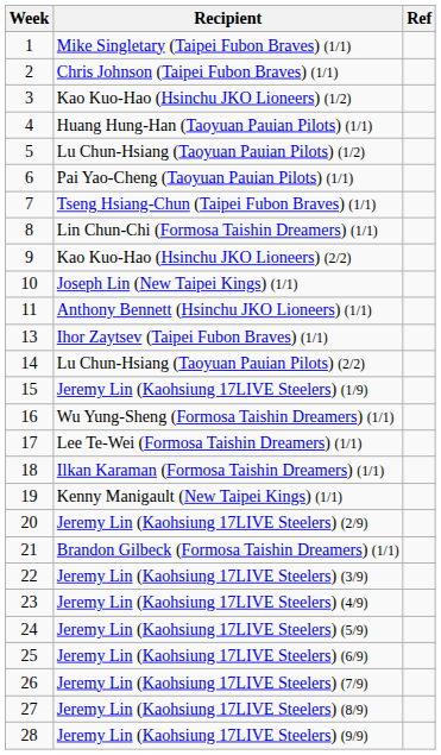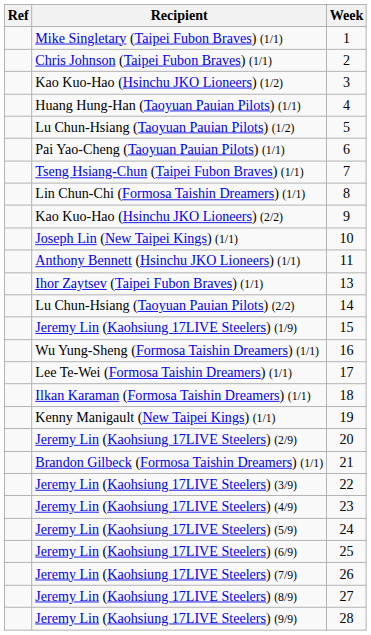 <table class="wikitable sortable" style="text-align:left;">
 <tr>
+<th class=unsortable>Ref</th>
+<th>Recipient</th>
 <th>Week</th>
-<th>Recipient</th>
-<th class=unsortable>Ref</th>
 </tr>
 <tr>
+<td style="text-align:center;"></td>
+<td><a href='#'>Mike Singletary</a> (<a href='#'>Taipei Fubon Braves</a>) <small>(1/1)</small></td>
 <td style="text-align:center;">1</td>
-<td><a href='#'>Mike Singletary</a> (<a href='#'>Taipei Fubon Braves</a>) <small>(1/1)</small></td>
-<td style="text-align:center;"></td>
 </tr>
 <tr>
+<td style="text-align:center;"></td>
+<td><a href='#'>Chris Johnson</a> (<a href='#'>Taipei Fubon Braves</a>) <small>(1/1)</small></td>
 <td style="text-align:center;">2</td>
-<td><a href='#'>Chris Johnson</a> (<a href='#'>Taipei Fubon Braves</a>) <small>(1/1)</small></td>
-<td style="text-align:center;"></td>
 </tr>
 <tr>
+<td style="text-align:center;"></td>
+<td>Kao Kuo-Hao (<a href='#'>Hsinchu JKO Lioneers</a>) <small>(1/2)</small></td>
 <td style="text-align:center;">3</td>
-<td>Kao Kuo-Hao (<a href='#'>Hsinchu JKO Lioneers</a>) <small>(1/2)</small></td>
-<td style="text-align:center;"></td>
 </tr>
 <tr>
+<td style="text-align:center;"></td>
+<td>Huang Hung-Han (<a href='#'>Taoyuan Pauian Pilots</a>) <small>(1/1)</small></td>
 <td style="text-align:center;">4</td>
-<td>Huang Hung-Han (<a href='#'>Taoyuan Pauian Pilots</a>) <small>(1/1)</small></td>
-<td style="text-align:center;"></td>
 </tr>
 <tr>
+<td style="text-align:center;"></td>
+<td>Lu Chun-Hsiang (<a href='#'>Taoyuan Pauian Pilots</a>) <small>(1/2)</small></td>
 <td style="text-align:center;">5</td>
-<td>Lu Chun-Hsiang (<a href='#'>Taoyuan Pauian Pilots</a>) <small>(1/2)</small></td>
-<td style="text-align:center;"></td>
 </tr>
 <tr>
+<td style="text-align:center;"></td>
+<td>Pai Yao-Cheng (<a href='#'>Taoyuan Pauian Pilots</a>) <small>(1/1)</small></td>
 <td style="text-align:center;">6</td>
-<td>Pai Yao-Cheng (<a href='#'>Taoyuan Pauian Pilots</a>) <small>(1/1)</small></td>
-<td style="text-align:center;"></td>
 </tr>
 <tr>
+<td style="text-align:center;"></td>
+<td><a href='#'>Tseng Hsiang-Chun</a> (<a href='#'>Taipei Fubon Braves</a>) <small>(1/1)</small></td>
 <td style="text-align:center;">7</td>
-<td><a href='#'>Tseng Hsiang-Chun</a> (<a href='#'>Taipei Fubon Braves</a>) <small>(1/1)</small></td>
-<td style="text-align:center;"></td>
 </tr>
 <tr>
+<td style="text-align:center;"></td>
+<td>Lin Chun-Chi (<a href='#'>Formosa Taishin Dreamers</a>) <small>(1/1)</small></td>
 <td style="text-align:center;">8</td>
-<td>Lin Chun-Chi (<a href='#'>Formosa Taishin Dreamers</a>) <small>(1/1)</small></td>
-<td style="text-align:center;"></td>
 </tr>
 <tr>
+<td style="text-align:center;"></td>
+<td>Kao Kuo-Hao (<a href='#'>Hsinchu JKO Lioneers</a>) <small>(2/2)</small></td>
 <td style="text-align:center;">9</td>
-<td>Kao Kuo-Hao (<a href='#'>Hsinchu JKO Lioneers</a>) <small>(2/2)</small></td>
-<td style="text-align:center;"></td>
 </tr>
 <tr>
+<td style="text-align:center;"></td>
+<td><a href='#'>Joseph Lin</a> (<a href='#'>New Taipei Kings</a>) <small>(1/1)</small></td>
 <td style="text-align:center;">10</td>
-<td><a href='#'>Joseph Lin</a> (<a href='#'>New Taipei Kings</a>) <small>(1/1)</small></td>
-<td style="text-align:center;"></td>
 </tr>
 <tr>
+<td style="text-align:center;"></td>
+<td><a href='#'>Anthony Bennett</a> (<a href='#'>Hsinchu JKO Lioneers</a>) <small>(1/1)</small></td>
 <td style="text-align:center;">11</td>
-<td><a href='#'>Anthony Bennett</a> (<a href='#'>Hsinchu JKO Lioneers</a>) <small>(1/1)</small></td>
-<td style="text-align:center;"></td>
 </tr>
 <tr>
+<td style="text-align:center;"></td>
+<td><a href='#'>Ihor Zaytsev</a> (<a href='#'>Taipei Fubon Braves</a>) <small>(1/1)</small></td>
 <td style="text-align:center;">13</td>
-<td><a href='#'>Ihor Zaytsev</a> (<a href='#'>Taipei Fubon Braves</a>) <small>(1/1)</small></td>
-<td style="text-align:center;"></td>
 </tr>
 <tr>
+<td style="text-align:center;"></td>
+<td>Lu Chun-Hsiang (<a href='#'>Taoyuan Pauian Pilots</a>) <small>(2/2)</small></td>
 <td style="text-align:center;">14</td>
-<td>Lu Chun-Hsiang (<a href='#'>Taoyuan Pauian Pilots</a>) <small>(2/2)</small></td>
-<td style="text-align:center;"></td>
 </tr>
 <tr>
+<td style="text-align:center;"></td>
+<td><a href='#'>Jeremy Lin</a> (<a href='#'>Kaohsiung 17LIVE Steelers</a>) <small>(1/9)</small></td>
 <td style="text-align:center;">15</td>
-<td><a href='#'>Jeremy Lin</a> (<a href='#'>Kaohsiung 17LIVE Steelers</a>) <small>(1/9)</small></td>
-<td style="text-align:center;"></td>
 </tr>
 <tr>
+<td style="text-align:center;"></td>
+<td>Wu Yung-Sheng (<a href='#'>Formosa Taishin Dreamers</a>) <small>(1/1)</small></td>
 <td style="text-align:center;">16</td>
-<td>Wu Yung-Sheng (<a href='#'>Formosa Taishin Dreamers</a>) <small>(1/1)</small></td>
-<td style="text-align:center;"></td>
 </tr>
 <tr>
+<td style="text-align:center;"></td>
+<td>Lee Te-Wei (<a href='#'>Formosa Taishin Dreamers</a>) <small>(1/1)</small></td>
 <td style="text-align:center;">17</td>
-<td>Lee Te-Wei (<a href='#'>Formosa Taishin Dreamers</a>) <small>(1/1)</small></td>
-<td style="text-align:center;"></td>
 </tr>
 <tr>
+<td style="text-align:center;"></td>
+<td><a href='#'>Ilkan Karaman</a> (<a href='#'>Formosa Taishin Dreamers</a>) <small>(1/1)</small></td>
 <td style="text-align:center;">18</td>
-<td><a href='#'>Ilkan Karaman</a> (<a href='#'>Formosa Taishin Dreamers</a>) <small>(1/1)</small></td>
-<td style="text-align:center;"></td>
 </tr>
 <tr>
+<td style="text-align:center;"></td>
+<td>Kenny Manigault (<a href='#'>New Taipei Kings</a>) <small>(1/1)</small></td>
 <td style="text-align:center;">19</td>
-<td>Kenny Manigault (<a href='#'>New Taipei Kings</a>) <small>(1/1)</small></td>
-<td style="text-align:center;"></td>
 </tr>
 <tr>
+<td style="text-align:center;"></td>
+<td><a href='#'>Jeremy Lin</a> (<a href='#'>Kaohsiung 17LIVE Steelers</a>) <small>(2/9)</small></td>
 <td style="text-align:center;">20</td>
-<td><a href='#'>Jeremy Lin</a> (<a href='#'>Kaohsiung 17LIVE Steelers</a>) <small>(2/9)</small></td>
-<td style="text-align:center;"></td>
 </tr>
 <tr>
+<td style="text-align:center;"></td>
+<td><a href='#'>Brandon Gilbeck</a> (<a href='#'>Formosa Taishin Dreamers</a>) <small>(1/1)</small></td>
 <td style="text-align:center;">21</td>
-<td><a href='#'>Brandon Gilbeck</a> (<a href='#'>Formosa Taishin Dreamers</a>) <small>(1/1)</small></td>
-<td style="text-align:center;"></td>
 </tr>
 <tr>
+<td style="text-align:center;"></td>
+<td><a href='#'>Jeremy Lin</a> (<a href='#'>Kaohsiung 17LIVE Steelers</a>) <small>(3/9)</small></td>
 <td style="text-align:center;">22</td>
-<td><a href='#'>Jeremy Lin</a> (<a href='#'>Kaohsiung 17LIVE Steelers</a>) <small>(3/9)</small></td>
-<td style="text-align:center;"></td>
 </tr>
 <tr>
+<td style="text-align:center;"></td>
+<td><a href='#'>Jeremy Lin</a> (<a href='#'>Kaohsiung 17LIVE Steelers</a>) <small>(4/9)</small></td>
 <td style="text-align:center;">23</td>
-<td><a href='#'>Jeremy Lin</a> (<a href='#'>Kaohsiung 17LIVE Steelers</a>) <small>(4/9)</small></td>
-<td style="text-align:center;"></td>
 </tr>
 <tr>
+<td style="text-align:center;"></td>
+<td><a href='#'>Jeremy Lin</a> (<a href='#'>Kaohsiung 17LIVE Steelers</a>) <small>(5/9)</small></td>
 <td style="text-align:center;">24</td>
-<td><a href='#'>Jeremy Lin</a> (<a href='#'>Kaohsiung 17LIVE Steelers</a>) <small>(5/9)</small></td>
-<td style="text-align:center;"></td>
 </tr>
 <tr>
+<td style="text-align:center;"></td>
+<td><a href='#'>Jeremy Lin</a> (<a href='#'>Kaohsiung 17LIVE Steelers</a>) <small>(6/9)</small></td>
 <td style="text-align:center;">25</td>
-<td><a href='#'>Jeremy Lin</a> (<a href='#'>Kaohsiung 17LIVE Steelers</a>) <small>(6/9)</small></td>
-<td style="text-align:center;"></td>
 </tr>
 <tr>
+<td style="text-align:center;"></td>
+<td><a href='#'>Jeremy Lin</a> (<a href='#'>Kaohsiung 17LIVE Steelers</a>) <small>(7/9)</small></td>
 <td style="text-align:center;">26</td>
-<td><a href='#'>Jeremy Lin</a> (<a href='#'>Kaohsiung 17LIVE Steelers</a>) <small>(7/9)</small></td>
-<td style="text-align:center;"></td>
 </tr>
 <tr>
+<td style="text-align:center;"></td>
+<td><a href='#'>Jeremy Lin</a> (<a href='#'>Kaohsiung 17LIVE Steelers</a>) <small>(8/9)</small></td>
 <td style="text-align:center;">27</td>
-<td><a href='#'>Jeremy Lin</a> (<a href='#'>Kaohsiung 17LIVE Steelers</a>) <small>(8/9)</small></td>
-<td style="text-align:center;"></td>
 </tr>
 <tr>
+<td style="text-align:center;"></td>
+<td><a href='#'>Jeremy Lin</a> (<a href='#'>Kaohsiung 17LIVE Steelers</a>) <small>(9/9)</small></td>
 <td style="text-align:center;">28</td>
-<td><a href='#'>Jeremy Lin</a> (<a href='#'>Kaohsiung 17LIVE Steelers</a>) <small>(9/9)</small></td>
-<td style="text-align:center;"></td>
 </tr>
 </table>
